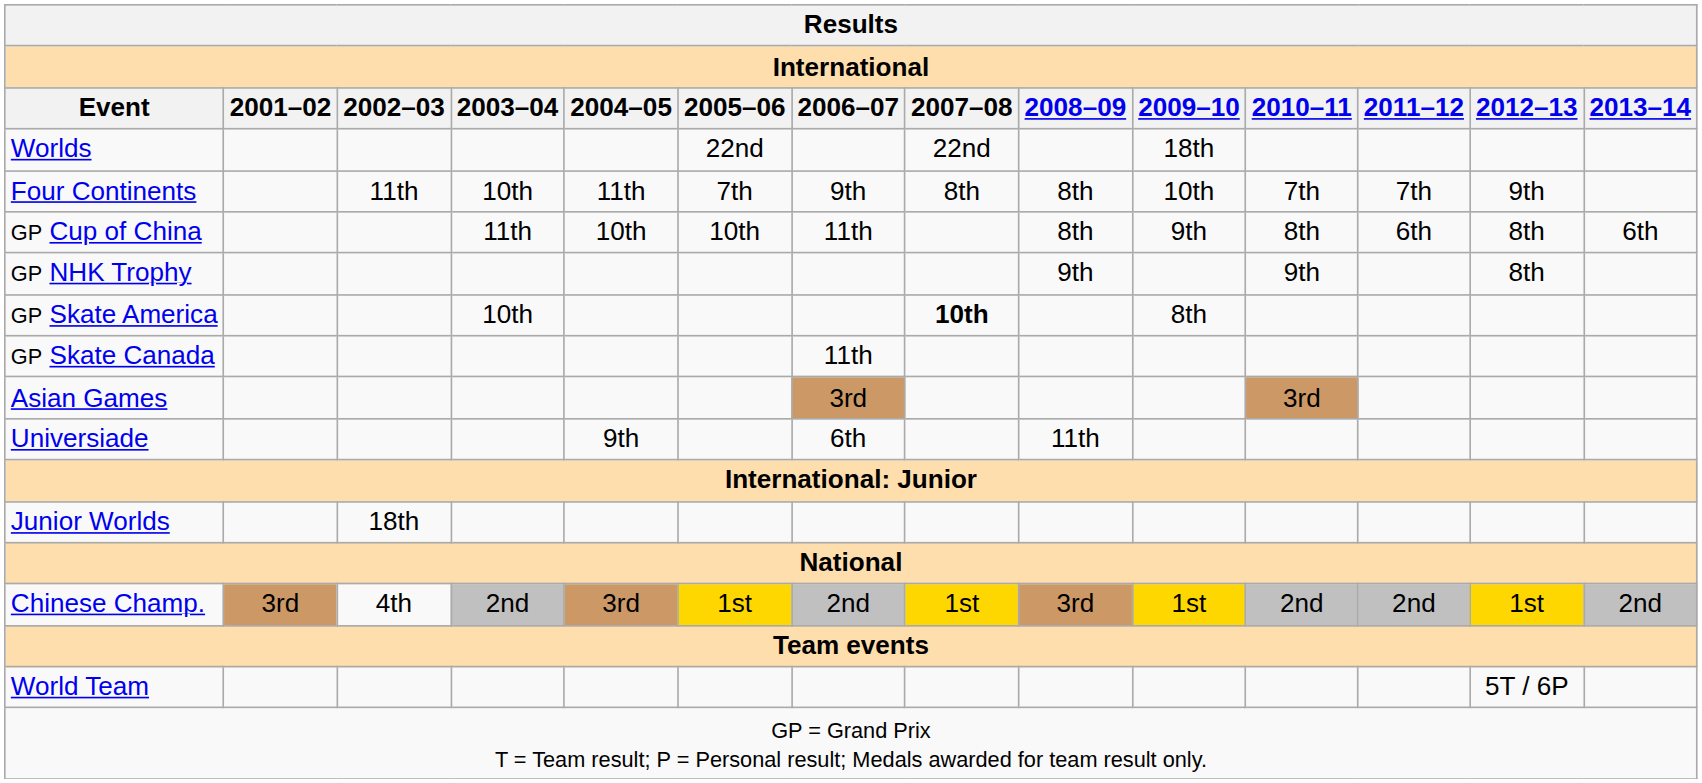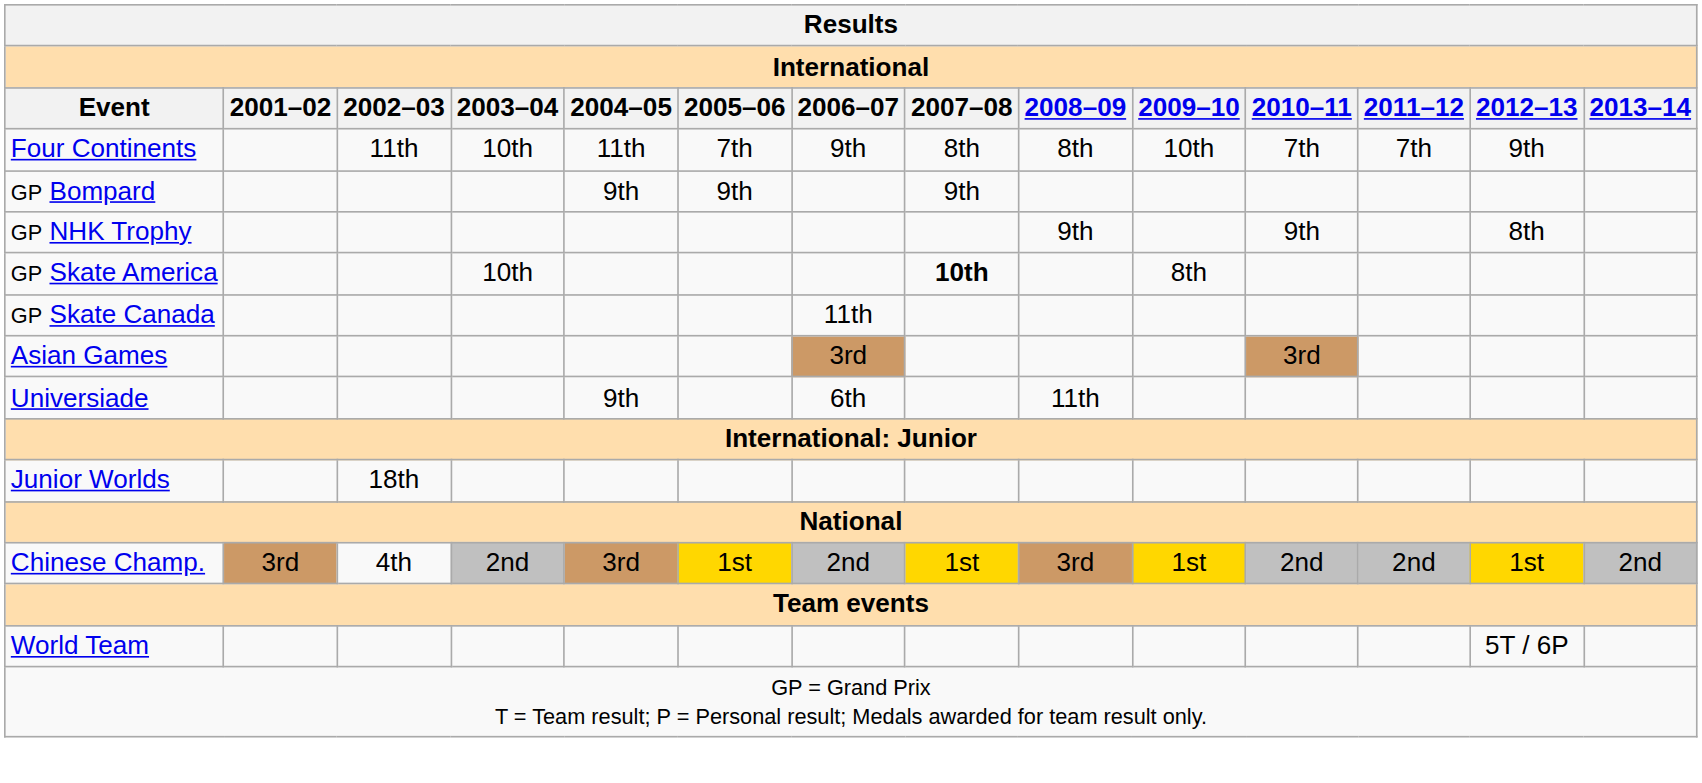 <table class="wikitable" style="text-align:center">
 <tr>
 <th colspan=14 align=center><strong>Results</strong></th>
 </tr>
 <tr>
 <th style="background-color: #ffdead; " colspan=14 align=center><strong>International</strong></th>
 </tr>
 <tr>
 <th>Event</th>
 <th>2001–02</th>
 <th>2002–03</th>
 <th>2003–04</th>
 <th>2004–05</th>
 <th>2005–06</th>
 <th>2006–07</th>
 <th>2007–08</th>
 <th><a href='#'>2008–09</a></th>
 <th><a href='#'>2009–10</a></th>
 <th><a href='#'>2010–11</a></th>
 <th><a href='#'>2011–12</a></th>
 <th><a href='#'>2012–13</a></th>
 <th><a href='#'>2013–14</a></th>
 </tr>
 <tr>
-<td align=left><a href='#'>Worlds</a></td>
-<td></td>
-<td></td>
-<td></td>
-<td></td>
-<td>22nd</td>
-<td></td>
-<td>22nd</td>
-<td></td>
-<td>18th</td>
-<td></td>
-<td></td>
-<td></td>
-<td></td>
-</tr>
-<tr>
 <td align=left><a href='#'>Four Continents</a></td>
 <td></td>
 <td>11th</td>
 <td>10th</td>
 <td>11th</td>
 <td>7th</td>
 <td>9th</td>
 <td>8th</td>
 <td>8th</td>
 <td>10th</td>
 <td>7th</td>
 <td>7th</td>
 <td>9th</td>
 <td></td>
 </tr>
 <tr>
-<td align=left><small>GP</small> <a href='#'>Cup of China</a></td>
+<td align=left><small>GP</small> <a href='#'>Bompard</a></td>
 <td></td>
 <td></td>
-<td>11th</td>
-<td>10th</td>
-<td>10th</td>
-<td>11th</td>
 <td></td>
-<td>8th</td>
 <td>9th</td>
-<td>8th</td>
-<td>6th</td>
-<td>8th</td>
-<td>6th</td>
+<td>9th</td>
+<td></td>
+<td>9th</td>
+<td></td>
+<td></td>
+<td></td>
+<td></td>
+<td></td>
+<td></td>
 </tr>
 <tr>
 <td align=left><small>GP</small> <a href='#'>NHK Trophy</a></td>
 <td></td>
 <td></td>
 <td></td>
 <td></td>
 <td></td>
 <td></td>
 <td></td>
 <td>9th</td>
 <td></td>
 <td>9th</td>
 <td></td>
 <td>8th</td>
 <td></td>
 </tr>
 <tr>
 <td align=left><small>GP</small> <a href='#'>Skate America</a></td>
 <td></td>
 <td></td>
 <td>10th</td>
 <td></td>
 <td></td>
 <td></td>
 <td><strong>10th</strong></td>
 <td></td>
 <td>8th</td>
 <td></td>
 <td></td>
 <td></td>
 <td></td>
 </tr>
 <tr>
 <td align=left><small>GP</small> <a href='#'>Skate Canada</a></td>
 <td></td>
 <td></td>
 <td></td>
 <td></td>
 <td></td>
 <td>11th</td>
 <td></td>
 <td></td>
 <td></td>
 <td></td>
 <td></td>
 <td></td>
 <td></td>
 </tr>
 <tr>
 <td align=left><a href='#'>Asian Games</a></td>
 <td></td>
 <td></td>
 <td></td>
 <td></td>
 <td></td>
 <td bgcolor=cc9966>3rd</td>
 <td></td>
 <td></td>
 <td></td>
 <td bgcolor=cc9966>3rd</td>
 <td></td>
 <td></td>
 <td></td>
 </tr>
 <tr>
 <td align=left><a href='#'>Universiade</a></td>
 <td></td>
 <td></td>
 <td></td>
 <td>9th</td>
 <td></td>
 <td>6th</td>
 <td></td>
 <td>11th</td>
 <td></td>
 <td></td>
 <td></td>
 <td></td>
 <td></td>
 </tr>
 <tr>
 <th style="background-color: #ffdead; " colspan=14 align=center><strong>International: Junior</strong></th>
 </tr>
 <tr>
 <td align=left><a href='#'>Junior Worlds</a></td>
 <td></td>
 <td>18th</td>
 <td></td>
 <td></td>
 <td></td>
 <td></td>
 <td></td>
 <td></td>
 <td></td>
 <td></td>
 <td></td>
 <td></td>
 <td></td>
 </tr>
 <tr>
 <th style="background-color: #ffdead; " colspan=14 align=center><strong>National</strong></th>
 </tr>
 <tr>
 <td align=left><a href='#'>Chinese Champ.</a></td>
 <td bgcolor=cc9966>3rd</td>
 <td>4th</td>
 <td bgcolor=silver>2nd</td>
 <td bgcolor=cc9966>3rd</td>
 <td bgcolor=gold>1st</td>
 <td bgcolor=silver>2nd</td>
 <td bgcolor=gold>1st</td>
 <td bgcolor=cc9966>3rd</td>
 <td bgcolor=gold>1st</td>
 <td bgcolor=silver>2nd</td>
 <td bgcolor=silver>2nd</td>
 <td bgcolor=gold>1st</td>
 <td bgcolor=silver>2nd</td>
 </tr>
 <tr>
 <th style="background-color: #ffdead; " colspan=14 align=center><strong>Team events</strong></th>
 </tr>
 <tr>
 <td align=left><a href='#'>World Team</a></td>
 <td></td>
 <td></td>
 <td></td>
 <td></td>
 <td></td>
 <td></td>
 <td></td>
 <td></td>
 <td></td>
 <td></td>
 <td></td>
 <td>5T / 6P</td>
 <td></td>
 </tr>
 <tr>
 <td colspan=14 align=center><small> GP = Grand Prix <br> T = Team result; P = Personal result; Medals awarded for team result only. </small></td>
 </tr>
 </table>
